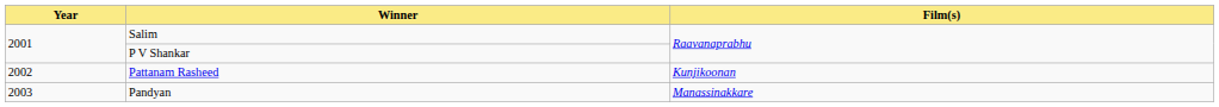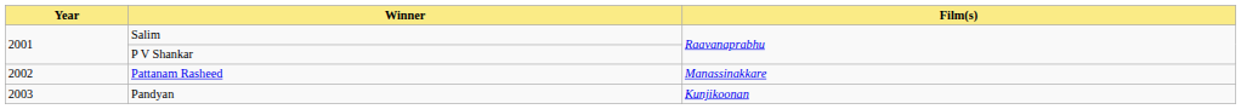 <table class="wikitable" style="width:100%">
 <tr bgcolor="#bebebe">
 <th width="10%" style="background:#FAEB86">Year</th>
 <th width="45%" style="background:#FAEB86">Winner</th>
 <th width="45%" style="background:#FAEB86">Film(s)</th>
 </tr>
 <tr>
 <td rowspan=2>2001</td>
 <td>Salim</td>
 <td rowspan=2><em><a href='#'>Raavanaprabhu</a></em></td>
 </tr>
 <tr>
 <td>P V Shankar</td>
 </tr>
 <tr>
 <td>2002</td>
 <td><a href='#'>Pattanam Rasheed</a></td>
-<td><em><a href='#'>Kunjikoonan</a></em></td>
+<td><em><a href='#'>Manassinakkare</a></em></td>
 </tr>
 <tr>
 <td>2003</td>
 <td>Pandyan</td>
-<td><em><a href='#'>Manassinakkare</a></em></td>
+<td><em><a href='#'>Kunjikoonan</a></em></td>
 </tr>
 </table>
